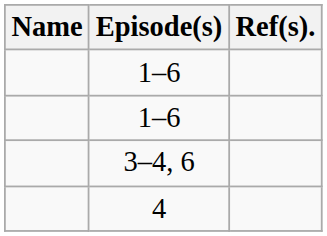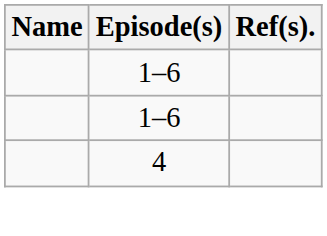 <table class="wikitable" style="text-align:center;">
 <tr>
 <th>Name</th>
 <th>Episode(s)</th>
 <th>Ref(s).</th>
 </tr>
 <tr>
 <td></td>
 <td>1–6</td>
 <td></td>
 </tr>
 <tr>
 <td></td>
 <td>1–6</td>
 <td></td>
 </tr>
 <tr>
 <td></td>
-<td>3–4, 6</td>
-<td></td>
-</tr>
-<tr>
-<td></td>
 <td>4</td>
 <td></td>
 </tr>
 </table>
